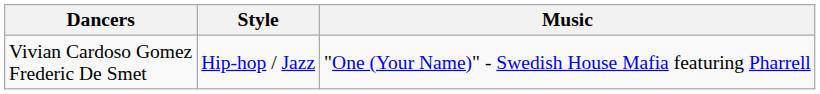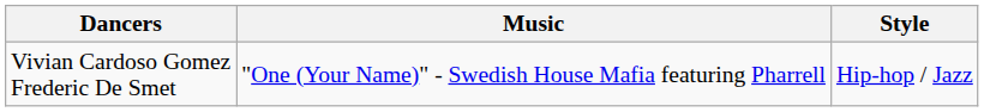 <table Class = "wikitable">
 <tr>
 <th>Dancers</th>
+<th>Music</th>
 <th>Style</th>
-<th>Music</th>
 </tr>
 <tr>
 <td>Vivian Cardoso Gomez <br> Frederic De Smet</td>
+<td>"<a href='#'>One (Your Name)</a>" - <a href='#'>Swedish House Mafia</a> featuring <a href='#'>Pharrell</a></td>
 <td><a href='#'>Hip-hop</a> / <a href='#'>Jazz</a></td>
-<td>"<a href='#'>One (Your Name)</a>" - <a href='#'>Swedish House Mafia</a> featuring <a href='#'>Pharrell</a></td>
 </tr>
 </table>
